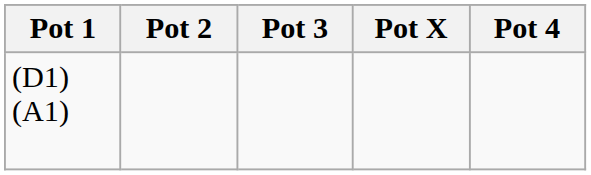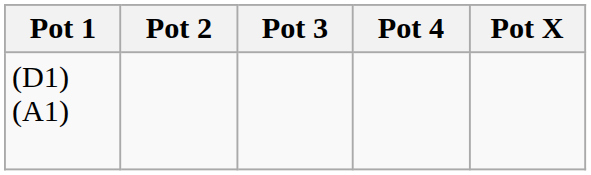 <table class="wikitable">
 <tr>
 <th width=15%>Pot 1</th>
 <th width=15%>Pot 2</th>
 <th width=15%>Pot 3</th>
+<th width=15%>Pot 4</th>
 <th width=15%>Pot X</th>
-<th width=15%>Pot 4</th>
 </tr>
 <tr>
 <td> (D1) <br>  (A1) <br>  <br> </td>
 <td> <br>  <br> </td>
 <td> <br>  <br> </td>
+<td> <br>  <br>  <br> </td>
 <td> <br> </td>
-<td> <br>  <br>  <br> </td>
 </tr>
 </table>
